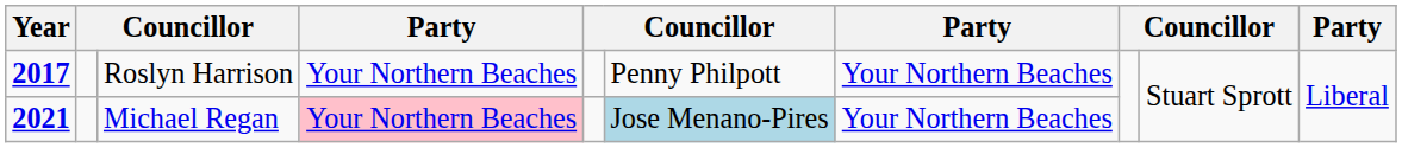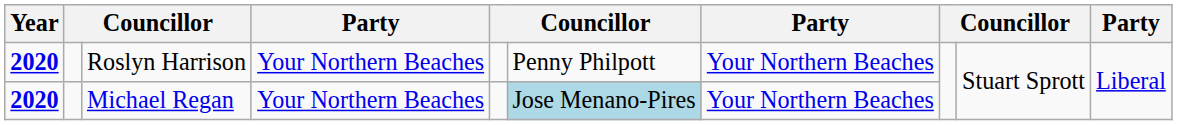 <table class="wikitable">
 <tr>
 <th>Year</th>
 <th colspan="2">Councillor</th>
 <th>Party</th>
 <th colspan="2">Councillor</th>
 <th>Party</th>
 <th colspan="2">Councillor</th>
 <th>Party</th>
 </tr>
 <tr>
-<td><strong><a href='#'>2017</a></strong></td>
+<td><strong><a href='#'>2020</a></strong></td>
 <td rowspan="1" width="1px" > </td>
 <td rowspan="1">Roslyn Harrison</td>
 <td rowspan="1"><a href='#'>Your Northern Beaches</a></td>
 <td rowspan="1" width="1px" > </td>
 <td rowspan="1">Penny Philpott</td>
 <td rowspan="1"><a href='#'>Your Northern Beaches</a></td>
 <td rowspan="2" width="1px" > </td>
 <td rowspan="2">Stuart Sprott</td>
 <td rowspan="2"><a href='#'>Liberal</a></td>
 </tr>
 <tr>
-<td><strong><a href='#'>2021</a></strong></td>
+<td><strong><a href='#'>2020</a></strong></td>
 <td rowspan="1" width="1px" > </td>
 <td rowspan="1"><a href='#'>Michael Regan</a></td>
-<td rowspan="1" style="background: pink;"><a href='#'>Your Northern Beaches</a></td>
+<td rowspan="1"><a href='#'>Your Northern Beaches</a></td>
 <td rowspan="1" width="1px" > </td>
 <td rowspan="1" style="background: lightblue;">Jose Menano-Pires</td>
 <td rowspan="1"><a href='#'>Your Northern Beaches</a></td>
 </tr>
 </table>
